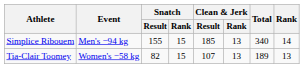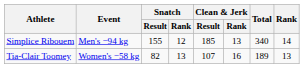 <table class="wikitable" style="font-size:90%">
 <tr>
 <th rowspan="2">Athlete</th>
 <th rowspan="2">Event</th>
 <th colspan="2">Snatch</th>
 <th colspan="2">Clean & Jerk</th>
 <th rowspan="2">Total</th>
 <th rowspan="2">Rank</th>
 </tr>
 <tr style="font-size:95%">
 <th>Result</th>
 <th>Rank</th>
 <th>Result</th>
 <th>Rank</th>
 </tr>
 <tr align=center>
 <td align=left><a href='#'>Simplice Ribouem</a></td>
 <td align=left><a href='#'>Men's −94 kg</a></td>
 <td>155</td>
-<td>15</td>
+<td>12</td>
 <td>185</td>
 <td>13</td>
 <td>340</td>
 <td>14</td>
 </tr>
 <tr align=center>
 <td align=left><a href='#'>Tia-Clair Toomey</a></td>
 <td align=left><a href='#'>Women's −58 kg</a></td>
 <td>82</td>
-<td>15</td>
+<td>13</td>
 <td>107</td>
-<td>13</td>
+<td>16</td>
 <td>189</td>
 <td>13</td>
 </tr>
 </table>
